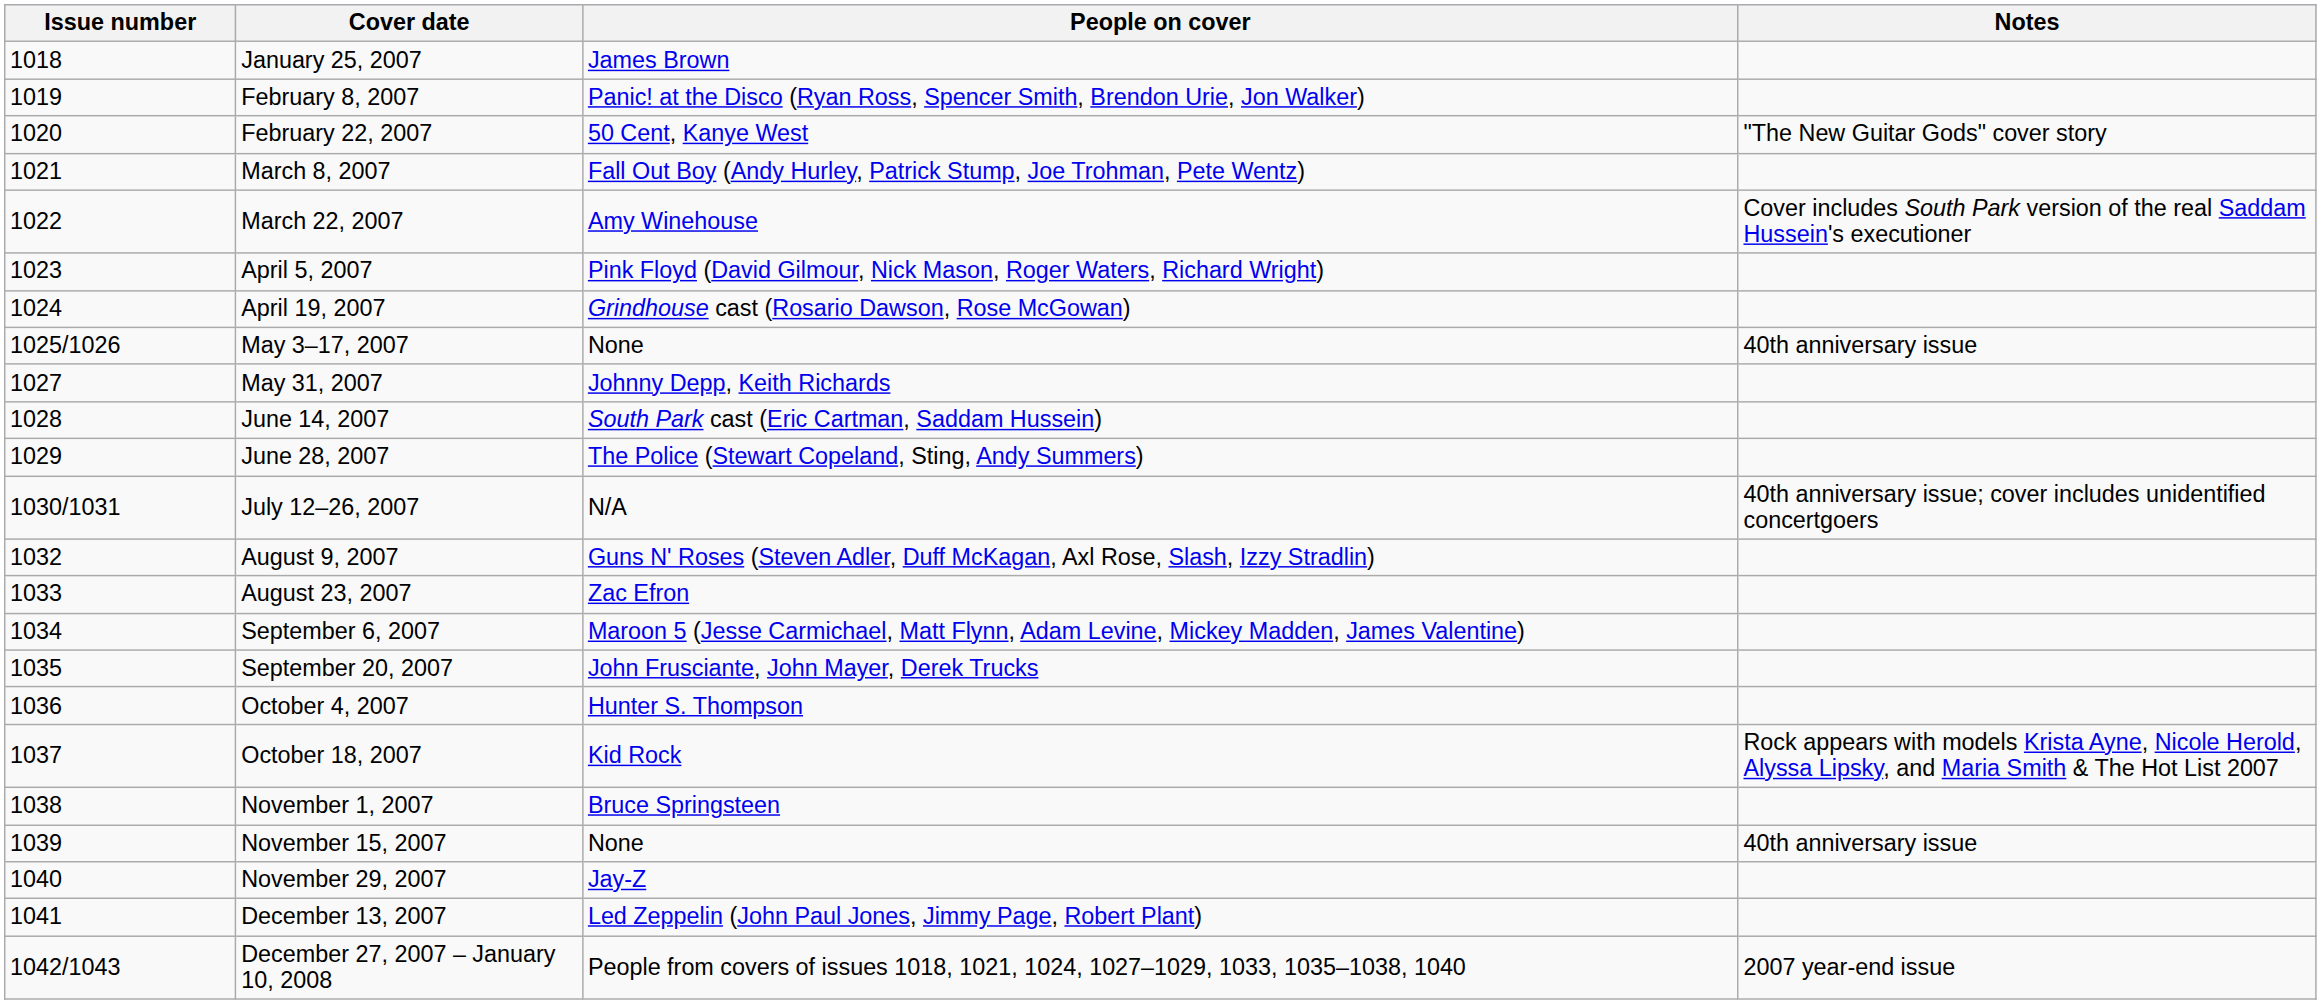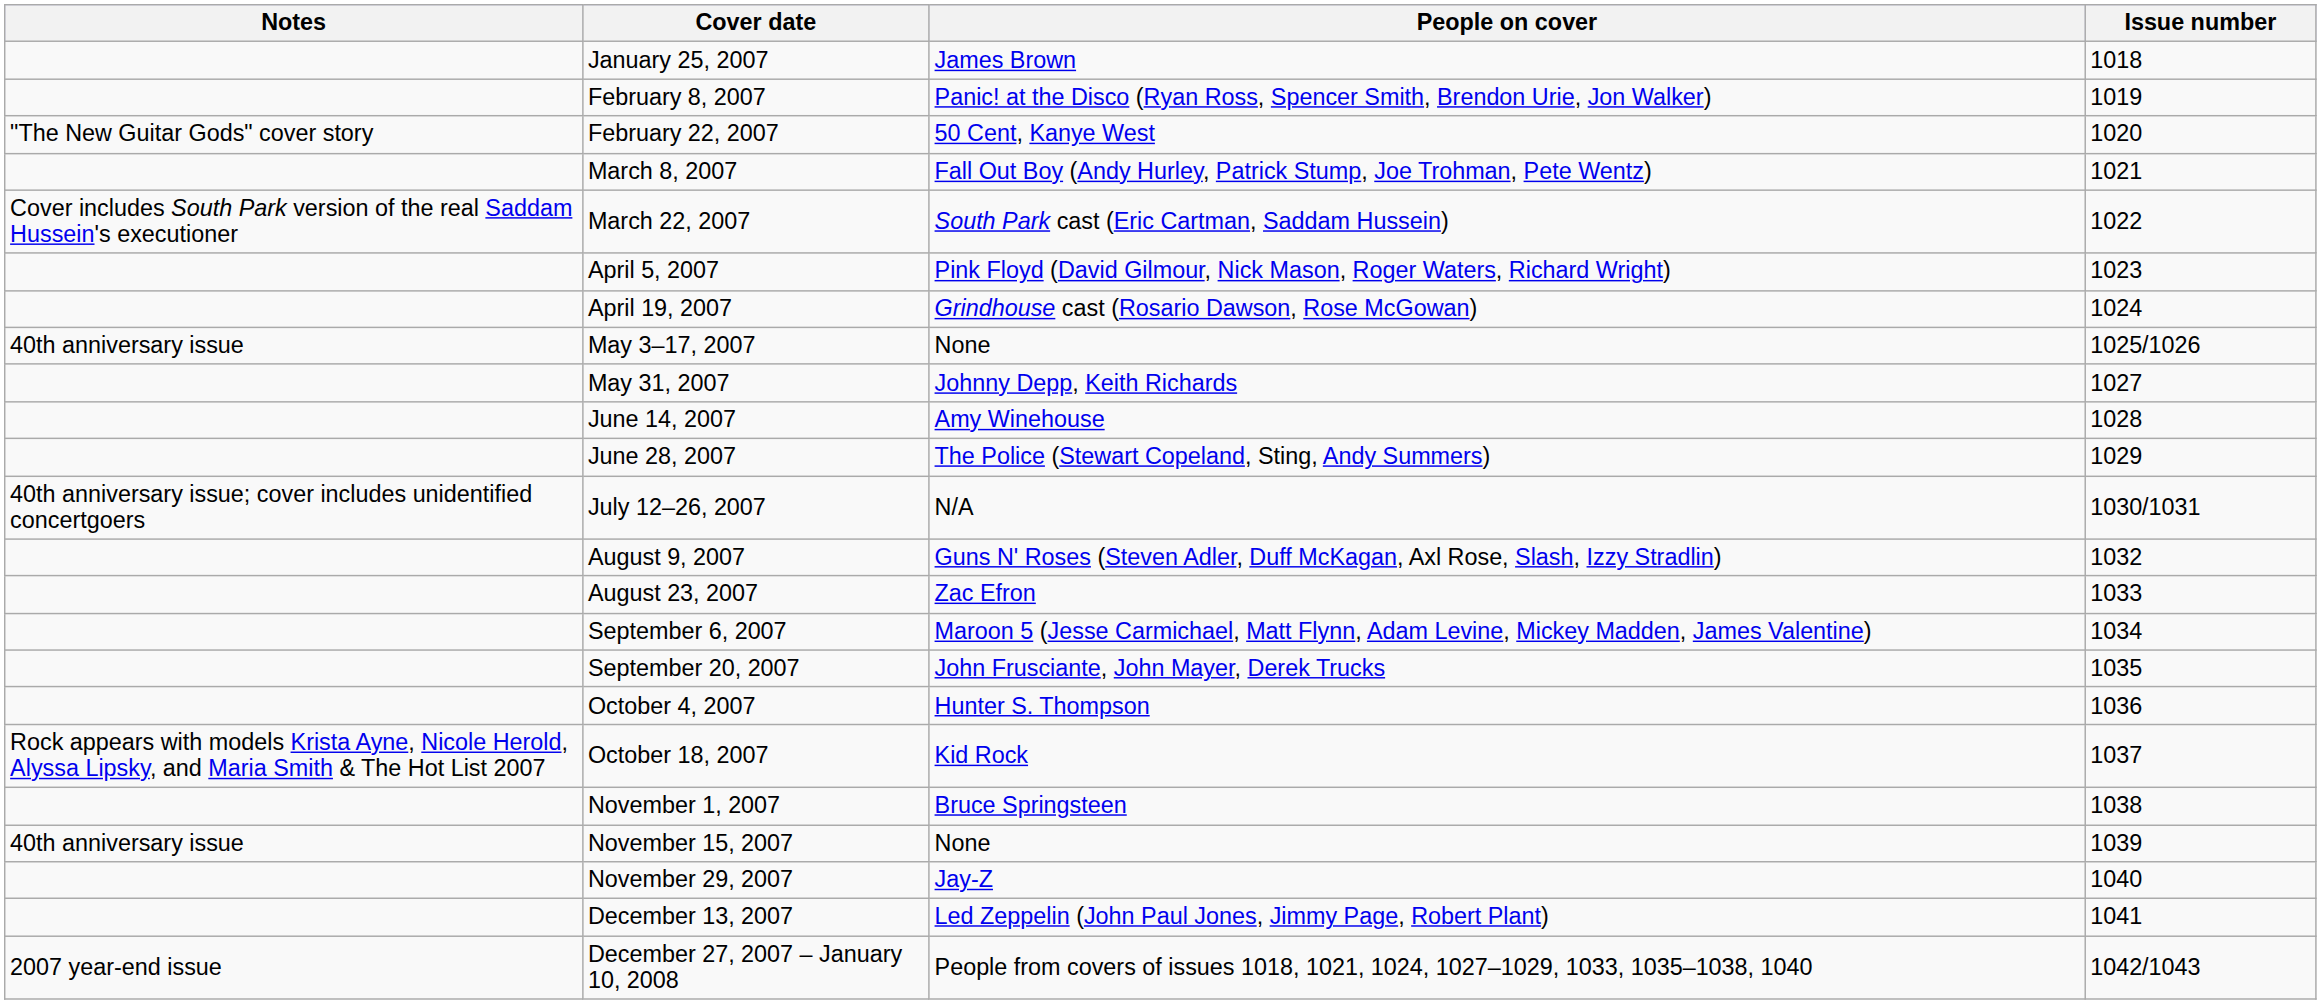 <table class="wikitable sortable" style="margin:auto;width:100%;">
 <tr style="background:#ccf;">
-<th style="width:10%;">Issue number</th>
+<th style="width:25%;">Notes</th>
 <th style="width:15%;">Cover date</th>
 <th style="width:50%;">People on cover</th>
-<th style="width:25%;">Notes</th>
+<th style="width:10%;">Issue number</th>
 </tr>
 <tr>
-<td>1018</td>
+<td></td>
 <td>January 25, 2007</td>
 <td><a href='#'>James Brown</a></td>
-<td></td>
+<td>1018</td>
 </tr>
 <tr>
-<td>1019</td>
+<td></td>
 <td>February 8, 2007</td>
 <td><a href='#'>Panic! at the Disco</a> (<a href='#'>Ryan Ross</a>, <a href='#'>Spencer Smith</a>, <a href='#'>Brendon Urie</a>, <a href='#'>Jon Walker</a>)</td>
-<td></td>
+<td>1019</td>
 </tr>
 <tr>
-<td>1020</td>
+<td>"The New Guitar Gods" cover story</td>
 <td>February 22, 2007</td>
 <td><a href='#'>50 Cent</a>, <a href='#'>Kanye West</a></td>
-<td>"The New Guitar Gods" cover story</td>
+<td>1020</td>
 </tr>
 <tr>
-<td>1021</td>
+<td></td>
 <td>March 8, 2007</td>
 <td><a href='#'>Fall Out Boy</a> (<a href='#'>Andy Hurley</a>, <a href='#'>Patrick Stump</a>, <a href='#'>Joe Trohman</a>, <a href='#'>Pete Wentz</a>)</td>
-<td></td>
+<td>1021</td>
 </tr>
 <tr>
+<td>Cover includes <em>South Park</em> version of the real <a href='#'>Saddam Hussein</a>'s executioner</td>
+<td>March 22, 2007</td>
+<td><em><a href='#'>South Park</a></em> cast (<a href='#'>Eric Cartman</a>, <a href='#'>Saddam Hussein</a>)</td>
 <td>1022</td>
-<td>March 22, 2007</td>
-<td><a href='#'>Amy Winehouse</a></td>
-<td>Cover includes <em>South Park</em> version of the real <a href='#'>Saddam Hussein</a>'s executioner</td>
 </tr>
 <tr>
-<td>1023</td>
+<td></td>
 <td>April 5, 2007</td>
 <td><a href='#'>Pink Floyd</a> (<a href='#'>David Gilmour</a>, <a href='#'>Nick Mason</a>, <a href='#'>Roger Waters</a>, <a href='#'>Richard Wright</a>)</td>
-<td></td>
+<td>1023</td>
 </tr>
 <tr>
-<td>1024</td>
+<td></td>
 <td>April 19, 2007</td>
 <td><em><a href='#'>Grindhouse</a></em> cast (<a href='#'>Rosario Dawson</a>, <a href='#'>Rose McGowan</a>)</td>
-<td></td>
+<td>1024</td>
 </tr>
 <tr>
-<td>1025/1026</td>
+<td>40th anniversary issue</td>
 <td>May 3–17, 2007</td>
 <td>None</td>
-<td>40th anniversary issue</td>
+<td>1025/1026</td>
 </tr>
 <tr>
-<td>1027</td>
+<td></td>
 <td>May 31, 2007</td>
 <td><a href='#'>Johnny Depp</a>, <a href='#'>Keith Richards</a></td>
-<td></td>
+<td>1027</td>
 </tr>
 <tr>
+<td></td>
+<td>June 14, 2007</td>
+<td><a href='#'>Amy Winehouse</a></td>
 <td>1028</td>
-<td>June 14, 2007</td>
-<td><em><a href='#'>South Park</a></em> cast (<a href='#'>Eric Cartman</a>, <a href='#'>Saddam Hussein</a>)</td>
-<td></td>
 </tr>
 <tr>
-<td>1029</td>
+<td></td>
 <td>June 28, 2007</td>
 <td><a href='#'>The Police</a> (<a href='#'>Stewart Copeland</a>, Sting, <a href='#'>Andy Summers</a>)</td>
-<td></td>
+<td>1029</td>
 </tr>
 <tr>
-<td>1030/1031</td>
+<td>40th anniversary issue; cover includes unidentified concertgoers</td>
 <td>July 12–26, 2007</td>
 <td>N/A</td>
-<td>40th anniversary issue; cover includes unidentified concertgoers</td>
+<td>1030/1031</td>
 </tr>
 <tr>
-<td>1032</td>
+<td></td>
 <td>August 9, 2007</td>
 <td><a href='#'>Guns N' Roses</a> (<a href='#'>Steven Adler</a>, <a href='#'>Duff McKagan</a>, Axl Rose, <a href='#'>Slash</a>, <a href='#'>Izzy Stradlin</a>)</td>
-<td></td>
+<td>1032</td>
 </tr>
 <tr>
-<td>1033</td>
+<td></td>
 <td>August 23, 2007</td>
 <td><a href='#'>Zac Efron</a></td>
-<td></td>
+<td>1033</td>
 </tr>
 <tr>
-<td>1034</td>
+<td></td>
 <td>September 6, 2007</td>
 <td><a href='#'>Maroon 5</a> (<a href='#'>Jesse Carmichael</a>, <a href='#'>Matt Flynn</a>, <a href='#'>Adam Levine</a>, <a href='#'>Mickey Madden</a>, <a href='#'>James Valentine</a>)</td>
-<td></td>
+<td>1034</td>
 </tr>
 <tr>
-<td>1035</td>
+<td></td>
 <td>September 20, 2007</td>
 <td><a href='#'>John Frusciante</a>, <a href='#'>John Mayer</a>, <a href='#'>Derek Trucks</a></td>
-<td></td>
+<td>1035</td>
 </tr>
 <tr>
-<td>1036</td>
+<td></td>
 <td>October 4, 2007</td>
 <td><a href='#'>Hunter S. Thompson</a></td>
-<td></td>
+<td>1036</td>
 </tr>
 <tr>
-<td>1037</td>
+<td>Rock appears with models <a href='#'>Krista Ayne</a>, <a href='#'>Nicole Herold</a>, <a href='#'>Alyssa Lipsky</a>, and <a href='#'>Maria Smith</a> & The Hot List 2007</td>
 <td>October 18, 2007</td>
 <td><a href='#'>Kid Rock</a></td>
-<td>Rock appears with models <a href='#'>Krista Ayne</a>, <a href='#'>Nicole Herold</a>, <a href='#'>Alyssa Lipsky</a>, and <a href='#'>Maria Smith</a> & The Hot List 2007</td>
+<td>1037</td>
 </tr>
 <tr>
-<td>1038</td>
+<td></td>
 <td>November 1, 2007</td>
 <td><a href='#'>Bruce Springsteen</a></td>
-<td></td>
+<td>1038</td>
 </tr>
 <tr>
-<td>1039</td>
+<td>40th anniversary issue</td>
 <td>November 15, 2007</td>
 <td>None</td>
-<td>40th anniversary issue</td>
+<td>1039</td>
 </tr>
 <tr>
-<td>1040</td>
+<td></td>
 <td>November 29, 2007</td>
 <td><a href='#'>Jay-Z</a></td>
-<td></td>
+<td>1040</td>
 </tr>
 <tr>
-<td>1041</td>
+<td></td>
 <td>December 13, 2007</td>
 <td><a href='#'>Led Zeppelin</a> (<a href='#'>John Paul Jones</a>, <a href='#'>Jimmy Page</a>, <a href='#'>Robert Plant</a>)</td>
-<td></td>
+<td>1041</td>
 </tr>
 <tr>
-<td>1042/1043</td>
+<td>2007 year-end issue</td>
 <td>December 27, 2007 – January 10, 2008</td>
 <td>People from covers of issues 1018, 1021, 1024, 1027–1029, 1033, 1035–1038, 1040</td>
-<td>2007 year-end issue</td>
+<td>1042/1043</td>
 </tr>
 </table>
